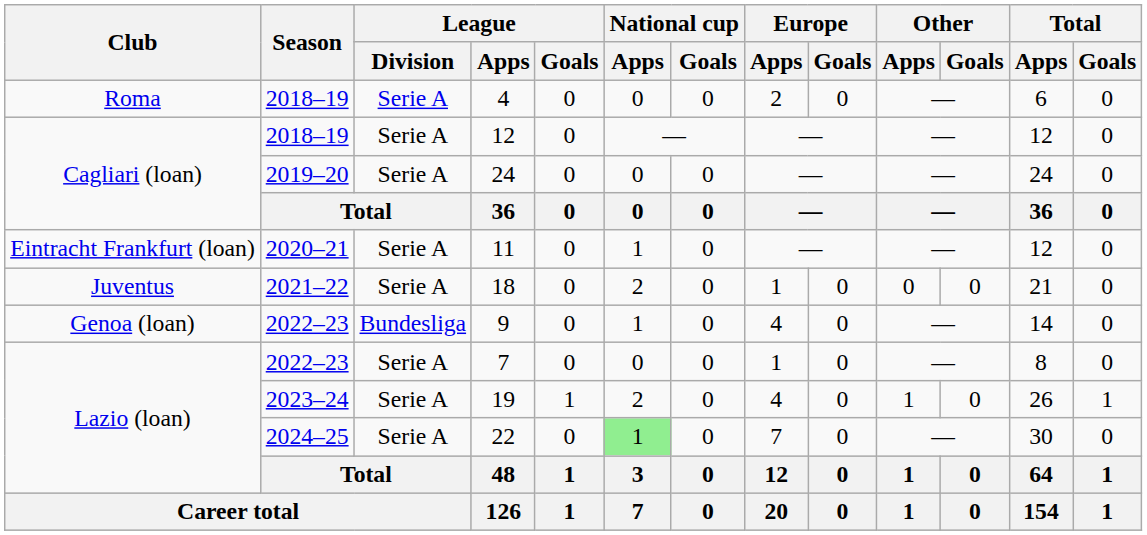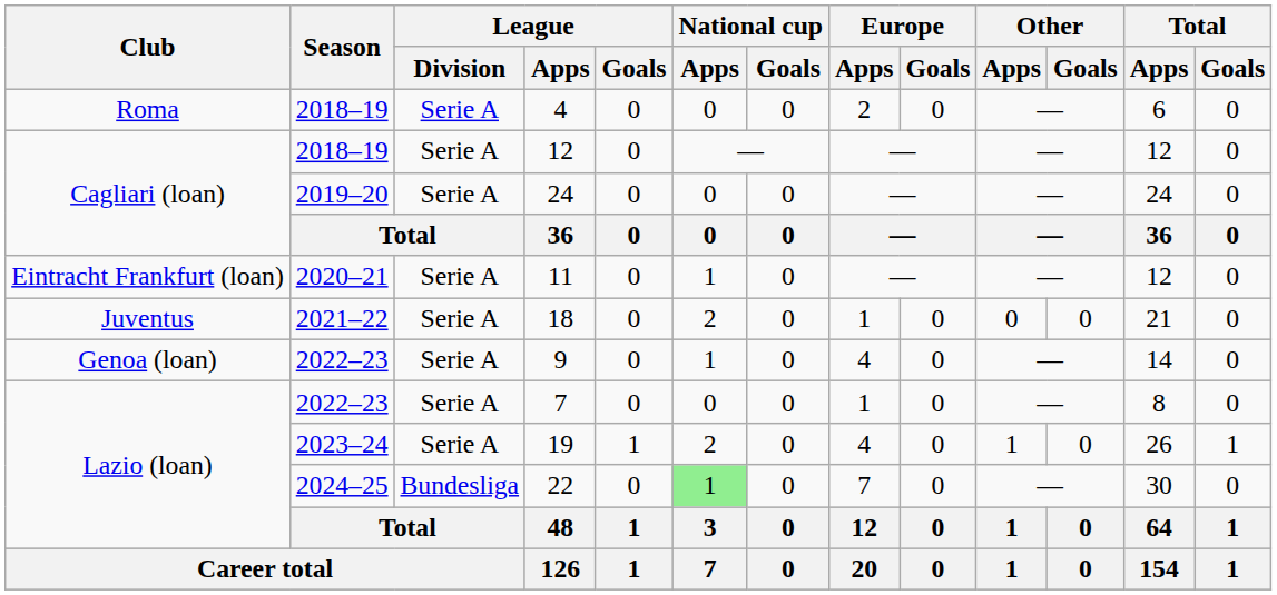 <table class="wikitable" style="text-align:center">
 <tr>
 <th rowspan="2">Club</th>
 <th rowspan="2">Season</th>
 <th colspan="3">League</th>
 <th colspan="2">National cup</th>
 <th colspan="2">Europe</th>
 <th colspan="2">Other</th>
 <th colspan="2">Total</th>
 </tr>
 <tr>
 <th>Division</th>
 <th>Apps</th>
 <th>Goals</th>
 <th>Apps</th>
 <th>Goals</th>
 <th>Apps</th>
 <th>Goals</th>
 <th>Apps</th>
 <th>Goals</th>
 <th>Apps</th>
 <th>Goals</th>
 </tr>
 <tr>
 <td><a href='#'>Roma</a></td>
 <td><a href='#'>2018–19</a></td>
 <td><a href='#'>Serie A</a></td>
 <td>4</td>
 <td>0</td>
 <td>0</td>
 <td>0</td>
 <td>2</td>
 <td>0</td>
 <td colspan="2">—</td>
 <td>6</td>
 <td>0</td>
 </tr>
 <tr>
 <td rowspan="3"><a href='#'>Cagliari</a> (loan)</td>
 <td><a href='#'>2018–19</a></td>
 <td>Serie A</td>
 <td>12</td>
 <td>0</td>
 <td colspan="2">—</td>
 <td colspan="2">—</td>
 <td colspan="2">—</td>
 <td>12</td>
 <td>0</td>
 </tr>
 <tr>
 <td><a href='#'>2019–20</a></td>
 <td>Serie A</td>
 <td>24</td>
 <td>0</td>
 <td>0</td>
 <td>0</td>
 <td colspan="2">—</td>
 <td colspan="2">—</td>
 <td>24</td>
 <td>0</td>
 </tr>
 <tr>
 <th colspan="2">Total</th>
 <th>36</th>
 <th>0</th>
 <th>0</th>
 <th>0</th>
 <th colspan="2">—</th>
 <th colspan="2">—</th>
 <th>36</th>
 <th>0</th>
 </tr>
 <tr>
 <td><a href='#'>Eintracht Frankfurt</a> (loan)</td>
 <td><a href='#'>2020–21</a></td>
 <td>Serie A</td>
 <td>11</td>
 <td>0</td>
 <td>1</td>
 <td>0</td>
 <td colspan="2">—</td>
 <td colspan="2">—</td>
 <td>12</td>
 <td>0</td>
 </tr>
 <tr>
 <td><a href='#'>Juventus</a></td>
 <td><a href='#'>2021–22</a></td>
 <td>Serie A</td>
 <td>18</td>
 <td>0</td>
 <td>2</td>
 <td>0</td>
 <td>1</td>
 <td>0</td>
 <td>0</td>
 <td>0</td>
 <td>21</td>
 <td>0</td>
 </tr>
 <tr>
 <td><a href='#'>Genoa</a> (loan)</td>
 <td><a href='#'>2022–23</a></td>
-<td><a href='#'>Bundesliga</a></td>
+<td>Serie A</td>
 <td>9</td>
 <td>0</td>
 <td>1</td>
 <td>0</td>
 <td>4</td>
 <td>0</td>
 <td colspan="2">—</td>
 <td>14</td>
 <td>0</td>
 </tr>
 <tr>
 <td rowspan="4"><a href='#'>Lazio</a> (loan)</td>
 <td><a href='#'>2022–23</a></td>
 <td>Serie A</td>
 <td>7</td>
 <td>0</td>
 <td>0</td>
 <td>0</td>
 <td>1</td>
 <td>0</td>
 <td colspan="2">—</td>
 <td>8</td>
 <td>0</td>
 </tr>
 <tr>
 <td><a href='#'>2023–24</a></td>
 <td>Serie A</td>
 <td>19</td>
 <td>1</td>
 <td>2</td>
 <td>0</td>
 <td>4</td>
 <td>0</td>
 <td>1</td>
 <td>0</td>
 <td>26</td>
 <td>1</td>
 </tr>
 <tr>
 <td><a href='#'>2024–25</a></td>
-<td>Serie A</td>
+<td><a href='#'>Bundesliga</a></td>
 <td>22</td>
 <td>0</td>
 <td style="background: lightgreen;">1</td>
 <td>0</td>
 <td>7</td>
 <td>0</td>
 <td colspan="2">—</td>
 <td>30</td>
 <td>0</td>
 </tr>
 <tr>
 <th colspan="2">Total</th>
 <th>48</th>
 <th>1</th>
 <th>3</th>
 <th>0</th>
 <th>12</th>
 <th>0</th>
 <th>1</th>
 <th>0</th>
 <th>64</th>
 <th>1</th>
 </tr>
 <tr>
 <th colspan="3">Career total</th>
 <th>126</th>
 <th>1</th>
 <th>7</th>
 <th>0</th>
 <th>20</th>
 <th>0</th>
 <th>1</th>
 <th>0</th>
 <th>154</th>
 <th>1</th>
 </tr>
 </table>
